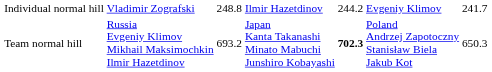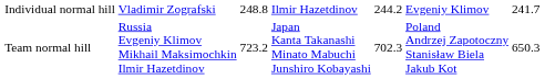 <table>
 <tr>
 <td>Individual normal hill<br></td>
 <td> <a href='#'>Vladimir Zografski</a></td>
 <td>248.8</td>
 <td> <a href='#'>Ilmir Hazetdinov</a></td>
 <td>244.2</td>
 <td> <a href='#'>Evgeniy Klimov</a></td>
 <td>241.7</td>
 </tr>
 <tr>
 <td>Team normal hill<br></td>
 <td> <a href='#'>Russia</a><br><a href='#'>Evgeniy Klimov</a><br><a href='#'>Mikhail Maksimochkin</a><br><a href='#'>Ilmir Hazetdinov</a></td>
-<td>693.2</td>
+<td>723.2</td>
 <td> <a href='#'>Japan</a><br><a href='#'>Kanta Takanashi</a><br><a href='#'>Minato Mabuchi</a><br><a href='#'>Junshiro Kobayashi</a></td>
-<td><strong>702.3</strong></td>
+<td>702.3</td>
 <td> <a href='#'>Poland</a><br><a href='#'>Andrzej Zapotoczny</a><br><a href='#'>Stanisław Biela</a><br><a href='#'>Jakub Kot</a></td>
 <td>650.3</td>
 </tr>
 </table>
